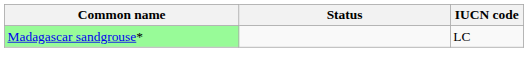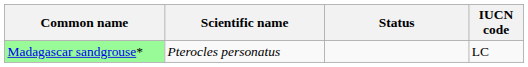 <table width=70% class="wikitable sortable">
 <tr>
 <th width=20%>Common name</th>
+<th width=20%>Scientific name</th>
 <th width=18%>Status</th>
 <th width=5%>IUCN code</th>
 </tr>
 <tr>
 <td style="background:palegreen; color:black"><a href='#'>Madagascar sandgrouse</a>*</td>
+<td><em>Pterocles personatus</em></td>
 <td></td>
 <td>LC</td>
 </tr>
 </table>
